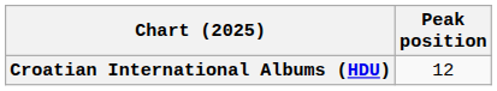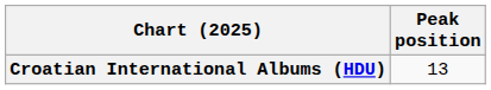 <table class="wikitable sortable plainrowheaders" style="text-align:center">
 <tr>
 <th scope="col">Chart (2025)</th>
 <th scope="col">Peak<br>position</th>
 </tr>
 <tr>
 <th scope="row">Croatian International Albums (<a href='#'>HDU</a>)</th>
-<td>12</td>
+<td>13</td>
 </tr>
 </table>
